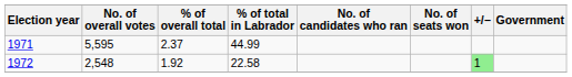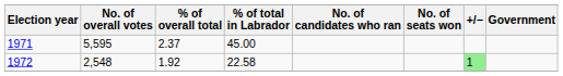 <table class="wikitable plainrowheaders">
 <tr>
 </tr>
 <tr>
 <th scope="col">Election year</th>
 <th scope="col">No. of<br>overall votes</th>
 <th scope="col">% of<br>overall total</th>
 <th scope="col">% of total<br>in Labrador</th>
 <th scope="col">No. of<br>candidates who ran</th>
 <th scope="col">No. of<br>seats won</th>
 <th scope="col">+/−</th>
 <th scope="col">Government</th>
 </tr>
 <tr>
 <td><a href='#'>1971</a></td>
 <td>5,595</td>
 <td>2.37</td>
-<td>44.99</td>
+<td>45.00</td>
 <td></td>
 <td></td>
 <td></td>
 <td></td>
 </tr>
 <tr>
 <td><a href='#'>1972</a></td>
 <td>2,548</td>
 <td>1.92</td>
 <td>22.58</td>
 <td></td>
 <td></td>
 <td style="background: lightgreen;">1</td>
 <td></td>
 </tr>
 <tr>
 </tr>
 </table>
